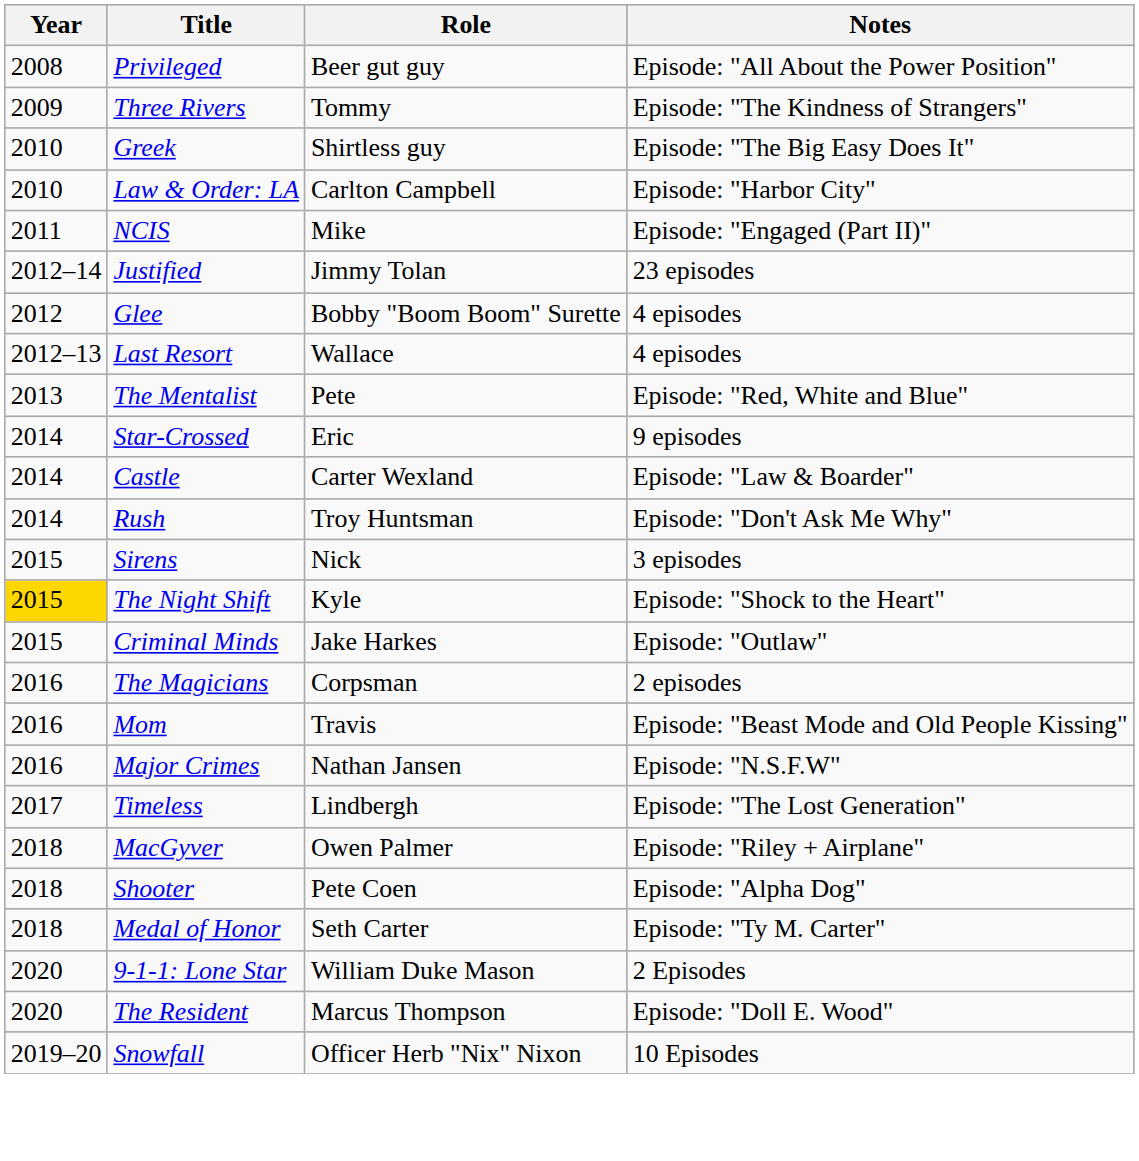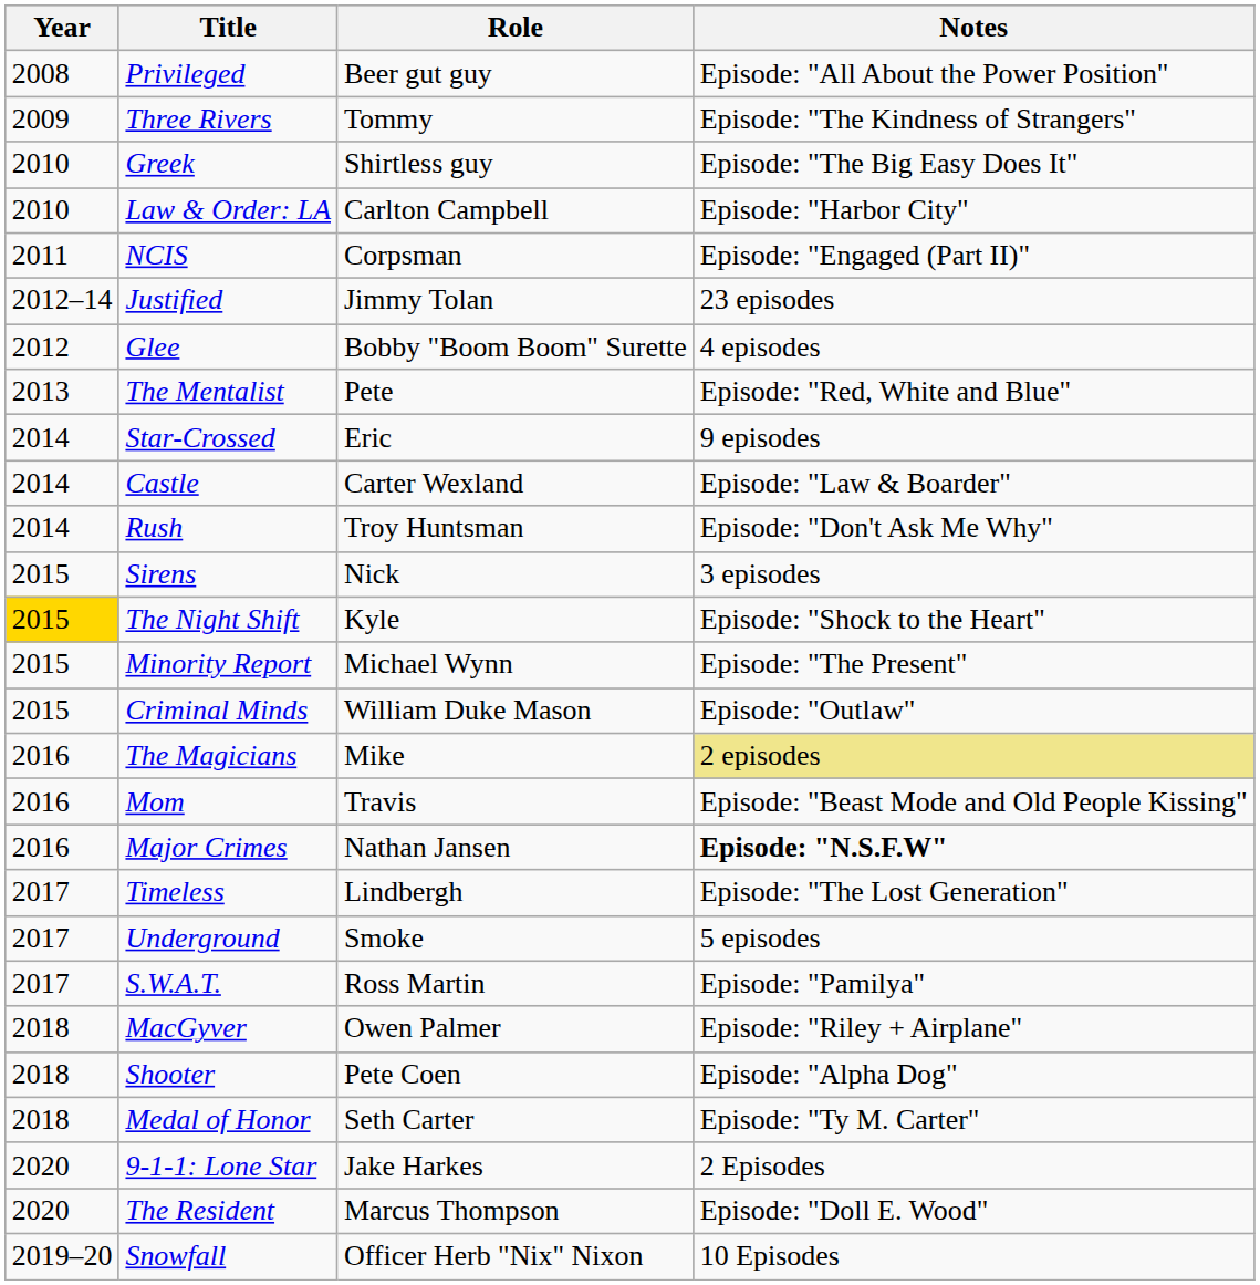 <table class="wikitable sortable">
 <tr>
 <th>Year</th>
 <th>Title</th>
 <th>Role</th>
 <th class="unsortable">Notes</th>
 </tr>
 <tr>
 <td>2008</td>
 <td><em><a href='#'>Privileged</a></em></td>
 <td>Beer gut guy</td>
 <td>Episode: "All About the Power Position"</td>
 </tr>
 <tr>
 <td>2009</td>
 <td><em><a href='#'>Three Rivers</a></em></td>
 <td>Tommy</td>
 <td>Episode: "The Kindness of Strangers"</td>
 </tr>
 <tr>
 <td>2010</td>
 <td><em><a href='#'>Greek</a></em></td>
 <td>Shirtless guy</td>
 <td>Episode: "The Big Easy Does It"</td>
 </tr>
 <tr>
 <td>2010</td>
 <td><em><a href='#'>Law & Order: LA</a></em></td>
 <td>Carlton Campbell</td>
 <td>Episode: "Harbor City"</td>
 </tr>
 <tr>
 <td>2011</td>
 <td><em><a href='#'>NCIS</a></em></td>
-<td>Mike</td>
+<td>Corpsman</td>
 <td>Episode: "Engaged (Part II)"</td>
 </tr>
 <tr>
 <td>2012–14</td>
 <td><em><a href='#'>Justified</a></em></td>
 <td>Jimmy Tolan</td>
 <td>23 episodes</td>
 </tr>
 <tr>
 <td>2012</td>
 <td><em><a href='#'>Glee</a></em></td>
 <td>Bobby "Boom Boom" Surette</td>
-<td>4 episodes</td>
-</tr>
-<tr>
-<td>2012–13</td>
-<td><em><a href='#'>Last Resort</a></em></td>
-<td>Wallace</td>
 <td>4 episodes</td>
 </tr>
 <tr>
 <td>2013</td>
 <td><em><a href='#'>The Mentalist</a></em></td>
 <td>Pete</td>
 <td>Episode: "Red, White and Blue"</td>
 </tr>
 <tr>
 <td>2014</td>
 <td><em><a href='#'>Star-Crossed</a></em></td>
 <td>Eric</td>
 <td>9 episodes</td>
 </tr>
 <tr>
 <td>2014</td>
 <td><em><a href='#'>Castle</a></em></td>
 <td>Carter Wexland</td>
 <td>Episode: "Law & Boarder"</td>
 </tr>
 <tr>
 <td>2014</td>
 <td><em><a href='#'>Rush</a></em></td>
 <td>Troy Huntsman</td>
 <td>Episode: "Don't Ask Me Why"</td>
 </tr>
 <tr>
 <td>2015</td>
 <td><em><a href='#'>Sirens</a></em></td>
 <td>Nick</td>
 <td>3 episodes</td>
 </tr>
 <tr>
 <td style="background: gold;">2015</td>
 <td><em><a href='#'>The Night Shift</a></em></td>
 <td>Kyle</td>
 <td>Episode: "Shock to the Heart"</td>
 </tr>
 <tr>
 <td>2015</td>
+<td><em><a href='#'>Minority Report</a></em></td>
+<td>Michael Wynn</td>
+<td>Episode: "The Present"</td>
+</tr>
+<tr>
+<td>2015</td>
 <td><em><a href='#'>Criminal Minds</a></em></td>
-<td>Jake Harkes</td>
+<td>William Duke Mason</td>
 <td>Episode: "Outlaw"</td>
 </tr>
 <tr>
 <td>2016</td>
 <td><em><a href='#'>The Magicians</a></em></td>
-<td>Corpsman</td>
-<td>2 episodes</td>
+<td>Mike</td>
+<td style="background: khaki;">2 episodes</td>
 </tr>
 <tr>
 <td>2016</td>
 <td><em><a href='#'>Mom</a></em></td>
 <td>Travis</td>
 <td>Episode: "Beast Mode and Old People Kissing"</td>
 </tr>
 <tr>
 <td>2016</td>
 <td><em><a href='#'>Major Crimes</a></em></td>
 <td>Nathan Jansen</td>
-<td>Episode: "N.S.F.W"</td>
+<td><strong>Episode: "N.S.F.W"</strong></td>
 </tr>
 <tr>
 <td>2017</td>
 <td><em><a href='#'>Timeless</a></em></td>
 <td>Lindbergh</td>
 <td>Episode: "The Lost Generation"</td>
+</tr>
+<tr>
+<td>2017</td>
+<td><em><a href='#'>Underground</a></em></td>
+<td>Smoke</td>
+<td>5 episodes</td>
+</tr>
+<tr>
+<td>2017</td>
+<td><em><a href='#'>S.W.A.T.</a></em></td>
+<td>Ross Martin</td>
+<td>Episode: "Pamilya"</td>
 </tr>
 <tr>
 <td>2018</td>
 <td><em><a href='#'>MacGyver</a></em></td>
 <td>Owen Palmer</td>
 <td>Episode: "Riley + Airplane"</td>
 </tr>
 <tr>
 <td>2018</td>
 <td><em><a href='#'>Shooter</a></em></td>
 <td>Pete Coen</td>
 <td>Episode: "Alpha Dog"</td>
 </tr>
 <tr>
 <td>2018</td>
 <td><em><a href='#'>Medal of Honor</a></em></td>
 <td>Seth Carter</td>
 <td>Episode: "Ty M. Carter"</td>
 </tr>
 <tr>
 <td>2020</td>
 <td><em><a href='#'>9-1-1: Lone Star</a></em></td>
-<td>William Duke Mason</td>
+<td>Jake Harkes</td>
 <td>2 Episodes</td>
 </tr>
 <tr>
 <td>2020</td>
 <td><em><a href='#'>The Resident</a></em></td>
 <td>Marcus Thompson</td>
 <td>Episode: "Doll E. Wood"</td>
 </tr>
 <tr>
 <td>2019–20</td>
 <td><em><a href='#'>Snowfall</a></em></td>
 <td>Officer Herb "Nix" Nixon</td>
 <td>10 Episodes</td>
 </tr>
 </table>
